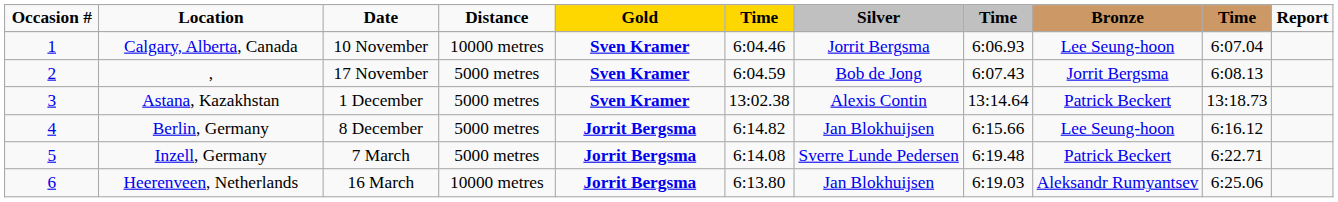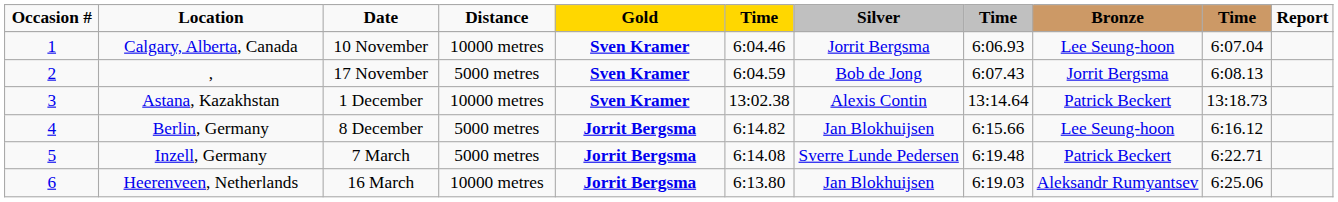 <table class="wikitable">
 <tr>
 <td width="80" align="center"><strong>Occasion #</strong></td>
 <td width="200" align="center"><strong>Location</strong></td>
 <td width="100" align="center"><strong>Date</strong></td>
 <td width="100" align="center"><strong>Distance</strong></td>
 <td width="150" bgcolor="gold" align="center"><strong>Gold</strong></td>
 <td width="50" bgcolor="gold" align="center"><strong>Time</strong></td>
 <td width="150" bgcolor="silver" align="center"><strong>Silver</strong></td>
 <td width="50" bgcolor="silver" align="center"><strong>Time</strong></td>
 <td width="150" bgcolor="#CC9966" align="center"><strong>Bronze</strong></td>
 <td width="50" bgcolor="#CC9966" align="center"><strong>Time</strong></td>
 <td width="50" align="center"><strong>Report</strong></td>
 </tr>
 <tr bgcolor="#cccccc">
 </tr>
 <tr>
 <td align="center"><a href='#'>1</a></td>
 <td align="center"><a href='#'>Calgary, Alberta</a>, Canada</td>
 <td align="center">10 November</td>
 <td align="center">10000 metres</td>
 <td align="center"><strong><a href='#'>Sven Kramer</a><br><small></small></strong></td>
 <td align="center">6:04.46</td>
 <td align="center"><a href='#'>Jorrit Bergsma</a><br><small></small></td>
 <td align="center">6:06.93</td>
 <td align="center"><a href='#'>Lee Seung-hoon</a><br><small></small></td>
 <td align="center">6:07.04</td>
 <td align="center"></td>
 </tr>
 <tr>
 <td align="center"><a href='#'>2</a></td>
 <td align="center">, </td>
 <td align="center">17 November</td>
 <td align="center">5000 metres</td>
 <td align="center"><strong><a href='#'>Sven Kramer</a></strong><br><small></small></td>
 <td align="center">6:04.59</td>
 <td align="center"><a href='#'>Bob de Jong</a><br><small></small></td>
 <td align="center">6:07.43</td>
 <td align="center"><a href='#'>Jorrit Bergsma</a><br><small></small></td>
 <td align="center">6:08.13</td>
 <td align="center"></td>
 </tr>
 <tr>
 <td align="center"><a href='#'>3</a></td>
 <td align="center"><a href='#'>Astana</a>, Kazakhstan</td>
 <td align="center">1 December</td>
-<td align="center">5000 metres</td>
+<td align="center">10000 metres</td>
 <td align="center"><strong><a href='#'>Sven Kramer</a></strong><br><small></small></td>
 <td align="center">13:02.38</td>
 <td align="center"><a href='#'>Alexis Contin</a><br><small></small></td>
 <td align="center">13:14.64</td>
 <td align="center"><a href='#'>Patrick Beckert</a><br><small></small></td>
 <td align="center">13:18.73</td>
 <td align="center"></td>
 </tr>
 <tr>
 <td align="center"><a href='#'>4</a></td>
 <td align="center"><a href='#'>Berlin</a>, Germany</td>
 <td align="center">8 December</td>
 <td align="center">5000 metres</td>
 <td align="center"><strong><a href='#'>Jorrit Bergsma</a></strong><br><small></small></td>
 <td align="center">6:14.82</td>
 <td align="center"><a href='#'>Jan Blokhuijsen</a><br><small></small></td>
 <td align="center">6:15.66</td>
 <td align="center"><a href='#'>Lee Seung-hoon</a><br><small></small></td>
 <td align="center">6:16.12</td>
 <td align="center"></td>
 </tr>
 <tr>
 <td align="center"><a href='#'>5</a></td>
 <td align="center"><a href='#'>Inzell</a>, Germany</td>
 <td align="center">7 March</td>
 <td align="center">5000 metres</td>
 <td align="center"><strong><a href='#'>Jorrit Bergsma</a></strong><br><small></small></td>
 <td align="center">6:14.08</td>
 <td align="center"><a href='#'>Sverre Lunde Pedersen</a><br><small></small></td>
 <td align="center">6:19.48</td>
 <td align="center"><a href='#'>Patrick Beckert</a><br><small></small></td>
 <td align="center">6:22.71</td>
 <td align="center"></td>
 </tr>
 <tr>
 <td align="center"><a href='#'>6</a></td>
 <td align="center"><a href='#'>Heerenveen</a>, Netherlands</td>
 <td align="center">16 March</td>
 <td align="center">10000 metres</td>
 <td align="center"><strong><a href='#'>Jorrit Bergsma</a></strong><br><small></small></td>
 <td align="center">6:13.80</td>
 <td align="center"><a href='#'>Jan Blokhuijsen</a><br><small></small></td>
 <td align="center">6:19.03</td>
 <td align="center"><a href='#'>Aleksandr Rumyantsev</a><br><small></small></td>
 <td align="center">6:25.06</td>
 <td align="center"></td>
 </tr>
 </table>
